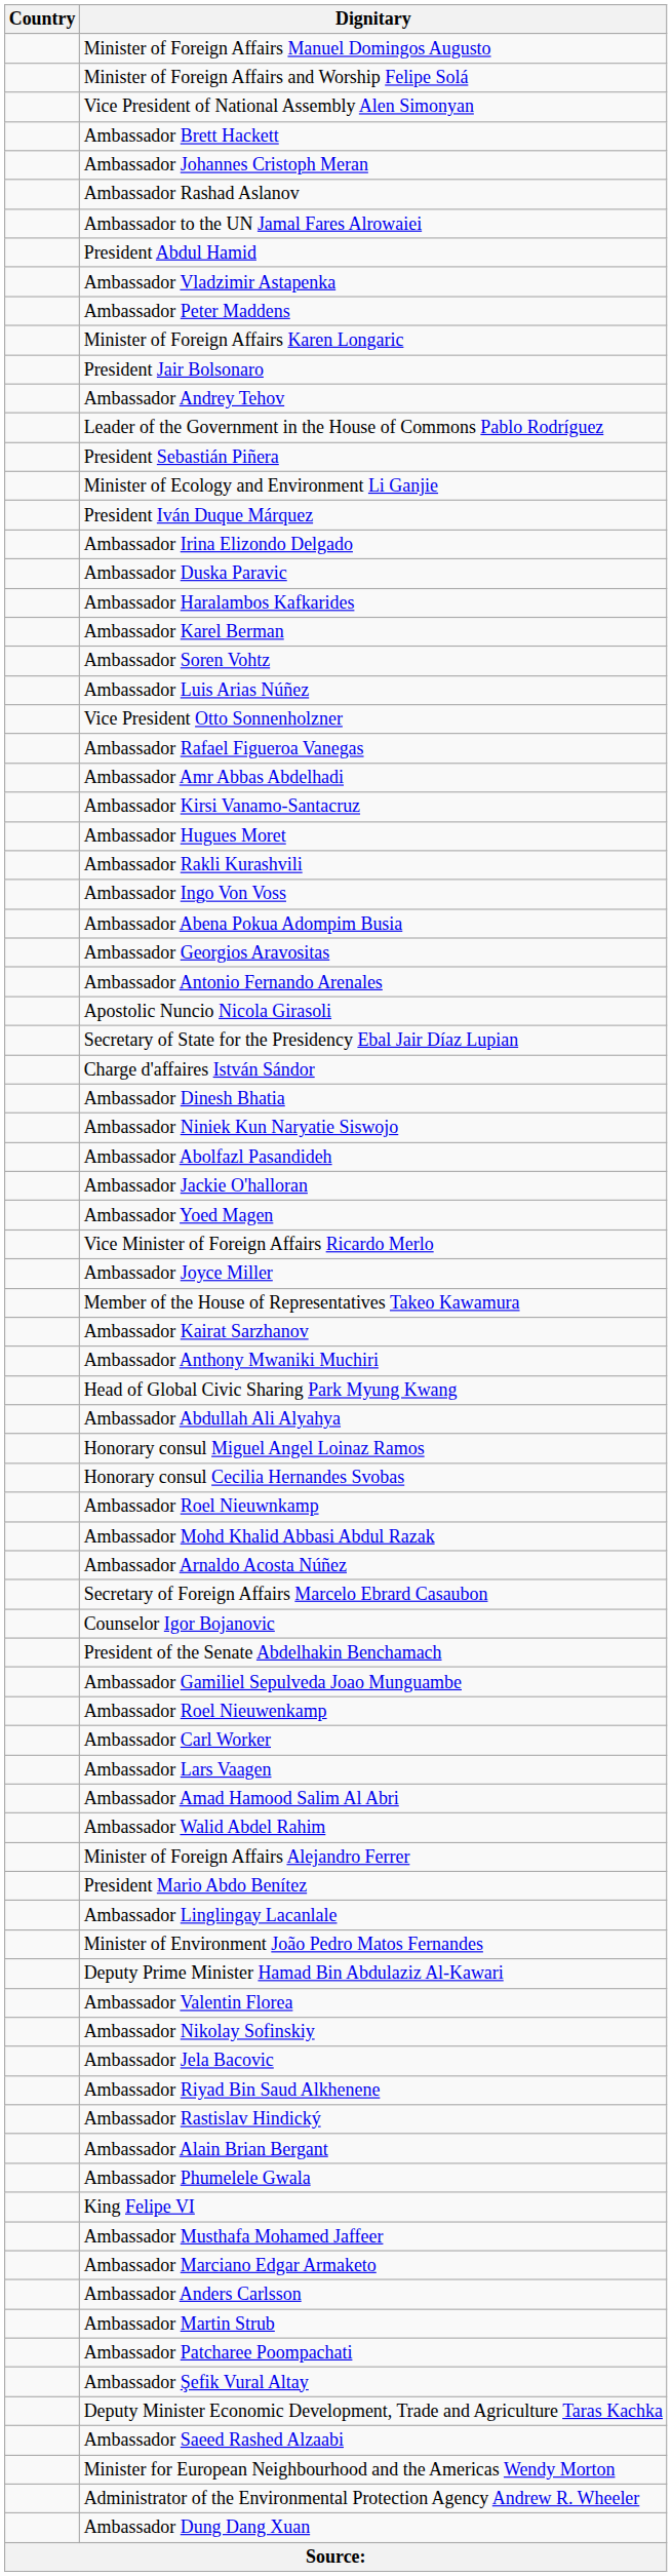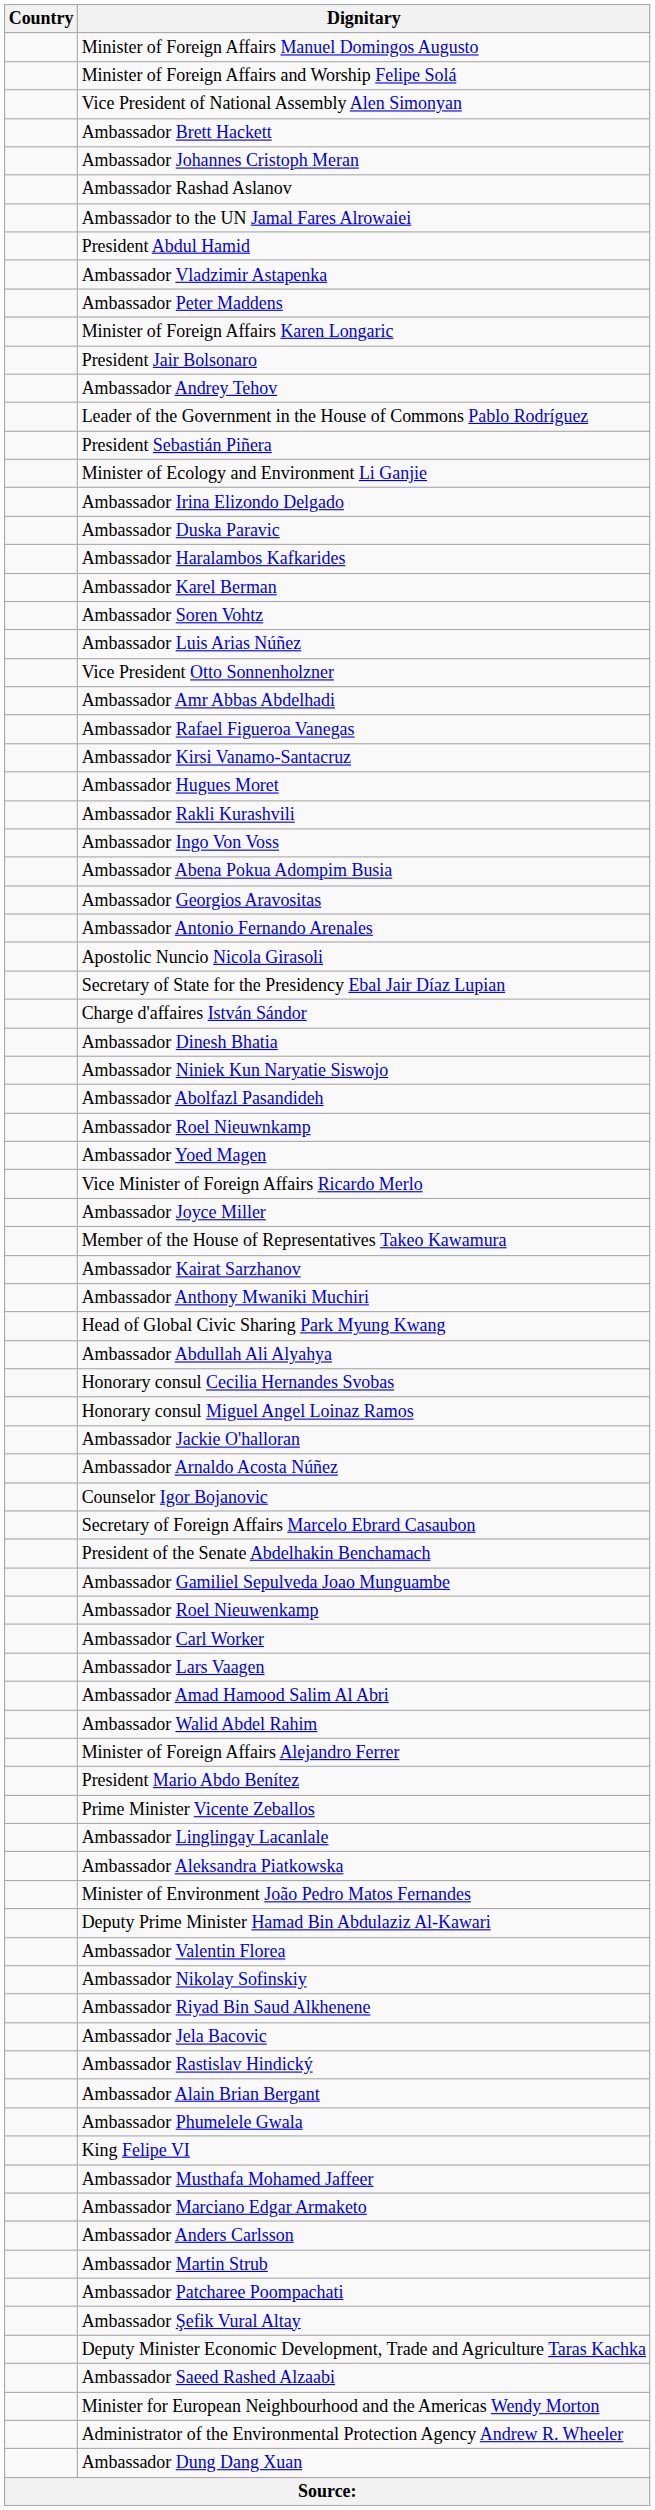 <table class="wikitable sortable">
 <tr>
 <th>Country</th>
 <th>Dignitary</th>
 </tr>
 <tr>
 <td></td>
 <td>Minister of Foreign Affairs <a href='#'>Manuel Domingos Augusto</a></td>
 </tr>
 <tr>
 <td></td>
 <td>Minister of Foreign Affairs and Worship <a href='#'>Felipe Solá</a></td>
 </tr>
 <tr>
 <td></td>
 <td>Vice President of National Assembly <a href='#'>Alen Simonyan</a></td>
 </tr>
 <tr>
 <td></td>
 <td>Ambassador <a href='#'>Brett Hackett</a></td>
 </tr>
 <tr>
 <td></td>
 <td>Ambassador <a href='#'>Johannes Cristoph Meran</a></td>
 </tr>
 <tr>
 <td></td>
 <td>Ambassador Rashad Aslanov</td>
 </tr>
 <tr>
 <td></td>
 <td>Ambassador to the UN <a href='#'>Jamal Fares Alrowaiei</a></td>
 </tr>
 <tr>
 <td></td>
 <td>President <a href='#'>Abdul Hamid</a></td>
 </tr>
 <tr>
 <td></td>
 <td>Ambassador <a href='#'>Vladzimir Astapenka</a></td>
 </tr>
 <tr>
 <td></td>
 <td>Ambassador <a href='#'>Peter Maddens</a></td>
 </tr>
 <tr>
 <td></td>
 <td>Minister of Foreign Affairs <a href='#'>Karen Longaric</a></td>
 </tr>
 <tr>
 <td></td>
 <td>President <a href='#'>Jair Bolsonaro</a></td>
 </tr>
 <tr>
 <td></td>
 <td>Ambassador <a href='#'>Andrey Tehov</a></td>
 </tr>
 <tr>
 <td></td>
 <td>Leader of the Government in the House of Commons <a href='#'>Pablo Rodríguez</a></td>
 </tr>
 <tr>
 <td></td>
 <td>President <a href='#'>Sebastián Piñera</a></td>
 </tr>
 <tr>
 <td></td>
 <td>Minister of Ecology and Environment <a href='#'>Li Ganjie</a></td>
 </tr>
 <tr>
 <td></td>
-<td>President <a href='#'>Iván Duque Márquez</a></td>
-</tr>
-<tr>
-<td></td>
 <td>Ambassador <a href='#'>Irina Elizondo Delgado</a></td>
 </tr>
 <tr>
 <td></td>
 <td>Ambassador <a href='#'>Duska Paravic</a></td>
 </tr>
 <tr>
 <td></td>
 <td>Ambassador <a href='#'>Haralambos Kafkarides</a></td>
 </tr>
 <tr>
 <td></td>
 <td>Ambassador <a href='#'>Karel Berman</a></td>
 </tr>
 <tr>
 <td></td>
 <td>Ambassador <a href='#'>Soren Vohtz</a></td>
 </tr>
 <tr>
 <td></td>
 <td>Ambassador <a href='#'>Luis Arias Núñez</a></td>
 </tr>
 <tr>
 <td></td>
 <td>Vice President <a href='#'>Otto Sonnenholzner</a></td>
 </tr>
 <tr>
 <td></td>
-<td>Ambassador <a href='#'>Rafael Figueroa Vanegas</a></td>
+<td>Ambassador <a href='#'>Amr Abbas Abdelhadi</a></td>
 </tr>
 <tr>
 <td></td>
-<td>Ambassador <a href='#'>Amr Abbas Abdelhadi</a></td>
+<td>Ambassador <a href='#'>Rafael Figueroa Vanegas</a></td>
 </tr>
 <tr>
 <td></td>
 <td>Ambassador <a href='#'>Kirsi Vanamo-Santacruz</a></td>
 </tr>
 <tr>
 <td></td>
 <td>Ambassador <a href='#'>Hugues Moret</a></td>
 </tr>
 <tr>
 <td></td>
 <td>Ambassador <a href='#'>Rakli Kurashvili</a></td>
 </tr>
 <tr>
 <td></td>
 <td>Ambassador <a href='#'>Ingo Von Voss</a></td>
 </tr>
 <tr>
 <td></td>
 <td>Ambassador <a href='#'>Abena Pokua Adompim Busia</a></td>
 </tr>
 <tr>
 <td></td>
 <td>Ambassador <a href='#'>Georgios Aravositas</a></td>
 </tr>
 <tr>
 <td></td>
 <td>Ambassador <a href='#'>Antonio Fernando Arenales</a></td>
 </tr>
 <tr>
 <td></td>
 <td>Apostolic Nuncio <a href='#'>Nicola Girasoli</a></td>
 </tr>
 <tr>
 <td></td>
 <td>Secretary of State for the Presidency <a href='#'>Ebal Jair Díaz Lupian</a></td>
 </tr>
 <tr>
 <td></td>
 <td>Charge d'affaires <a href='#'>István Sándor</a></td>
 </tr>
 <tr>
 <td></td>
 <td>Ambassador <a href='#'>Dinesh Bhatia</a></td>
 </tr>
 <tr>
 <td></td>
 <td>Ambassador <a href='#'>Niniek Kun Naryatie Siswojo</a></td>
 </tr>
 <tr>
 <td></td>
 <td>Ambassador <a href='#'>Abolfazl Pasandideh</a></td>
 </tr>
 <tr>
 <td></td>
-<td>Ambassador <a href='#'>Jackie O'halloran</a></td>
+<td>Ambassador <a href='#'>Roel Nieuwnkamp</a></td>
 </tr>
 <tr>
 <td></td>
 <td>Ambassador <a href='#'>Yoed Magen</a></td>
 </tr>
 <tr>
 <td></td>
 <td>Vice Minister of Foreign Affairs <a href='#'>Ricardo Merlo</a></td>
 </tr>
 <tr>
 <td></td>
 <td>Ambassador <a href='#'>Joyce Miller</a></td>
 </tr>
 <tr>
 <td></td>
 <td>Member of the House of Representatives <a href='#'>Takeo Kawamura</a></td>
 </tr>
 <tr>
 <td></td>
 <td>Ambassador <a href='#'>Kairat Sarzhanov</a></td>
 </tr>
 <tr>
 <td></td>
 <td>Ambassador <a href='#'>Anthony Mwaniki Muchiri</a></td>
 </tr>
 <tr>
 <td></td>
 <td>Head of Global Civic Sharing <a href='#'>Park Myung Kwang</a></td>
 </tr>
 <tr>
 <td></td>
 <td>Ambassador <a href='#'>Abdullah Ali Alyahya</a></td>
 </tr>
 <tr>
 <td></td>
+<td>Honorary consul <a href='#'>Cecilia Hernandes Svobas</a></td>
+</tr>
+<tr>
+<td></td>
 <td>Honorary consul <a href='#'>Miguel Angel Loinaz Ramos</a></td>
 </tr>
 <tr>
 <td></td>
-<td>Honorary consul <a href='#'>Cecilia Hernandes Svobas</a></td>
-</tr>
-<tr>
-<td></td>
-<td>Ambassador <a href='#'>Roel Nieuwnkamp</a></td>
-</tr>
-<tr>
-<td></td>
-<td>Ambassador <a href='#'>Mohd Khalid Abbasi Abdul Razak</a></td>
+<td>Ambassador <a href='#'>Jackie O'halloran</a></td>
 </tr>
 <tr>
 <td></td>
 <td>Ambassador <a href='#'>Arnaldo Acosta Núñez</a></td>
 </tr>
 <tr>
 <td></td>
-<td>Secretary of Foreign Affairs <a href='#'>Marcelo Ebrard Casaubon</a></td>
+<td>Counselor <a href='#'>Igor Bojanovic</a></td>
 </tr>
 <tr>
 <td></td>
-<td>Counselor <a href='#'>Igor Bojanovic</a></td>
+<td>Secretary of Foreign Affairs <a href='#'>Marcelo Ebrard Casaubon</a></td>
 </tr>
 <tr>
 <td></td>
 <td>President of the Senate <a href='#'>Abdelhakin Benchamach</a></td>
 </tr>
 <tr>
 <td></td>
 <td>Ambassador <a href='#'>Gamiliel Sepulveda Joao Munguambe</a></td>
 </tr>
 <tr>
 <td></td>
 <td>Ambassador <a href='#'>Roel Nieuwenkamp</a></td>
 </tr>
 <tr>
 <td></td>
 <td>Ambassador <a href='#'>Carl Worker</a></td>
 </tr>
 <tr>
 <td></td>
 <td>Ambassador <a href='#'>Lars Vaagen</a></td>
 </tr>
 <tr>
 <td></td>
 <td>Ambassador <a href='#'>Amad Hamood Salim Al Abri</a></td>
 </tr>
 <tr>
 <td></td>
 <td>Ambassador <a href='#'>Walid Abdel Rahim</a></td>
 </tr>
 <tr>
 <td></td>
 <td>Minister of Foreign Affairs <a href='#'>Alejandro Ferrer</a></td>
 </tr>
 <tr>
 <td></td>
 <td>President <a href='#'>Mario Abdo Benítez</a></td>
 </tr>
 <tr>
 <td></td>
+<td>Prime Minister <a href='#'>Vicente Zeballos</a></td>
+</tr>
+<tr>
+<td></td>
 <td>Ambassador <a href='#'>Linglingay Lacanlale</a></td>
+</tr>
+<tr>
+<td></td>
+<td>Ambassador <a href='#'>Aleksandra Piatkowska</a></td>
 </tr>
 <tr>
 <td></td>
 <td>Minister of Environment <a href='#'>João Pedro Matos Fernandes</a></td>
 </tr>
 <tr>
 <td></td>
 <td>Deputy Prime Minister <a href='#'>Hamad Bin Abdulaziz Al-Kawari</a></td>
 </tr>
 <tr>
 <td></td>
 <td>Ambassador <a href='#'>Valentin Florea</a></td>
 </tr>
 <tr>
 <td></td>
 <td>Ambassador <a href='#'>Nikolay Sofinskiy</a></td>
 </tr>
 <tr>
 <td></td>
-<td>Ambassador <a href='#'>Jela Bacovic</a></td>
+<td>Ambassador <a href='#'>Riyad Bin Saud Alkhenene</a></td>
 </tr>
 <tr>
 <td></td>
-<td>Ambassador <a href='#'>Riyad Bin Saud Alkhenene</a></td>
+<td>Ambassador <a href='#'>Jela Bacovic</a></td>
 </tr>
 <tr>
 <td></td>
 <td>Ambassador <a href='#'>Rastislav Hindický</a></td>
 </tr>
 <tr>
 <td></td>
 <td>Ambassador <a href='#'>Alain Brian Bergant</a></td>
 </tr>
 <tr>
 <td></td>
 <td>Ambassador <a href='#'>Phumelele Gwala</a></td>
 </tr>
 <tr>
 <td></td>
 <td>King <a href='#'>Felipe VI</a></td>
 </tr>
 <tr>
 <td></td>
 <td>Ambassador <a href='#'>Musthafa Mohamed Jaffeer</a></td>
 </tr>
 <tr>
 <td></td>
 <td>Ambassador <a href='#'>Marciano Edgar Armaketo</a></td>
 </tr>
 <tr>
 <td></td>
 <td>Ambassador <a href='#'>Anders Carlsson</a></td>
 </tr>
 <tr>
 <td></td>
 <td>Ambassador <a href='#'>Martin Strub</a></td>
 </tr>
 <tr>
 <td></td>
 <td>Ambassador <a href='#'>Patcharee Poompachati</a></td>
 </tr>
 <tr>
 <td></td>
 <td>Ambassador <a href='#'>Şefik Vural Altay</a></td>
 </tr>
 <tr>
 <td></td>
 <td>Deputy Minister Economic Development, Trade and Agriculture <a href='#'>Taras Kachka</a></td>
 </tr>
 <tr>
 <td></td>
 <td>Ambassador <a href='#'>Saeed Rashed Alzaabi</a></td>
 </tr>
 <tr>
 <td></td>
 <td>Minister for European Neighbourhood and the Americas <a href='#'>Wendy Morton</a></td>
 </tr>
 <tr>
 <td></td>
 <td>Administrator of the Environmental Protection Agency <a href='#'>Andrew R. Wheeler</a></td>
 </tr>
 <tr>
 <td></td>
 <td>Ambassador <a href='#'>Dung Dang Xuan</a></td>
 </tr>
 <tr>
 <th colspan="2">Source:</th>
 </tr>
 </table>
